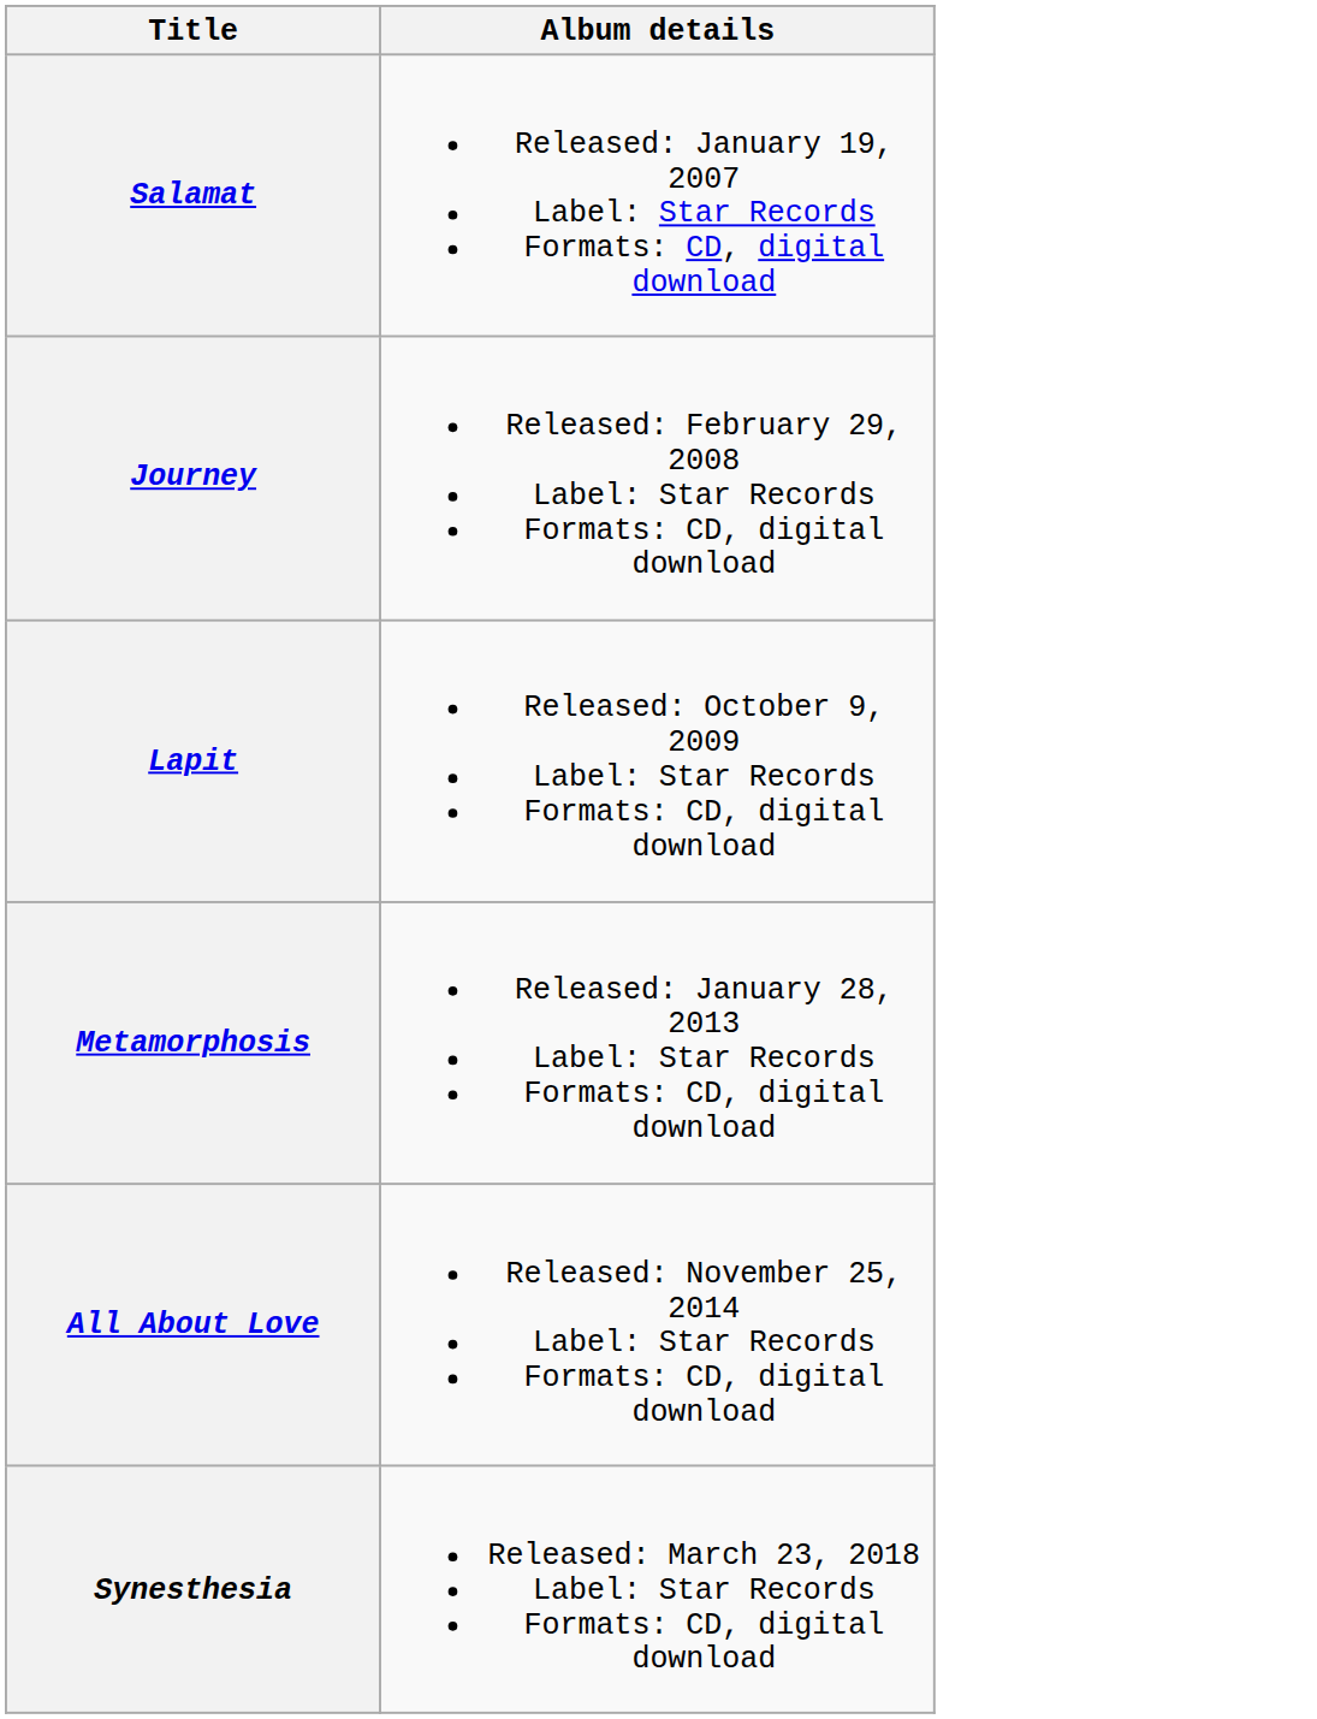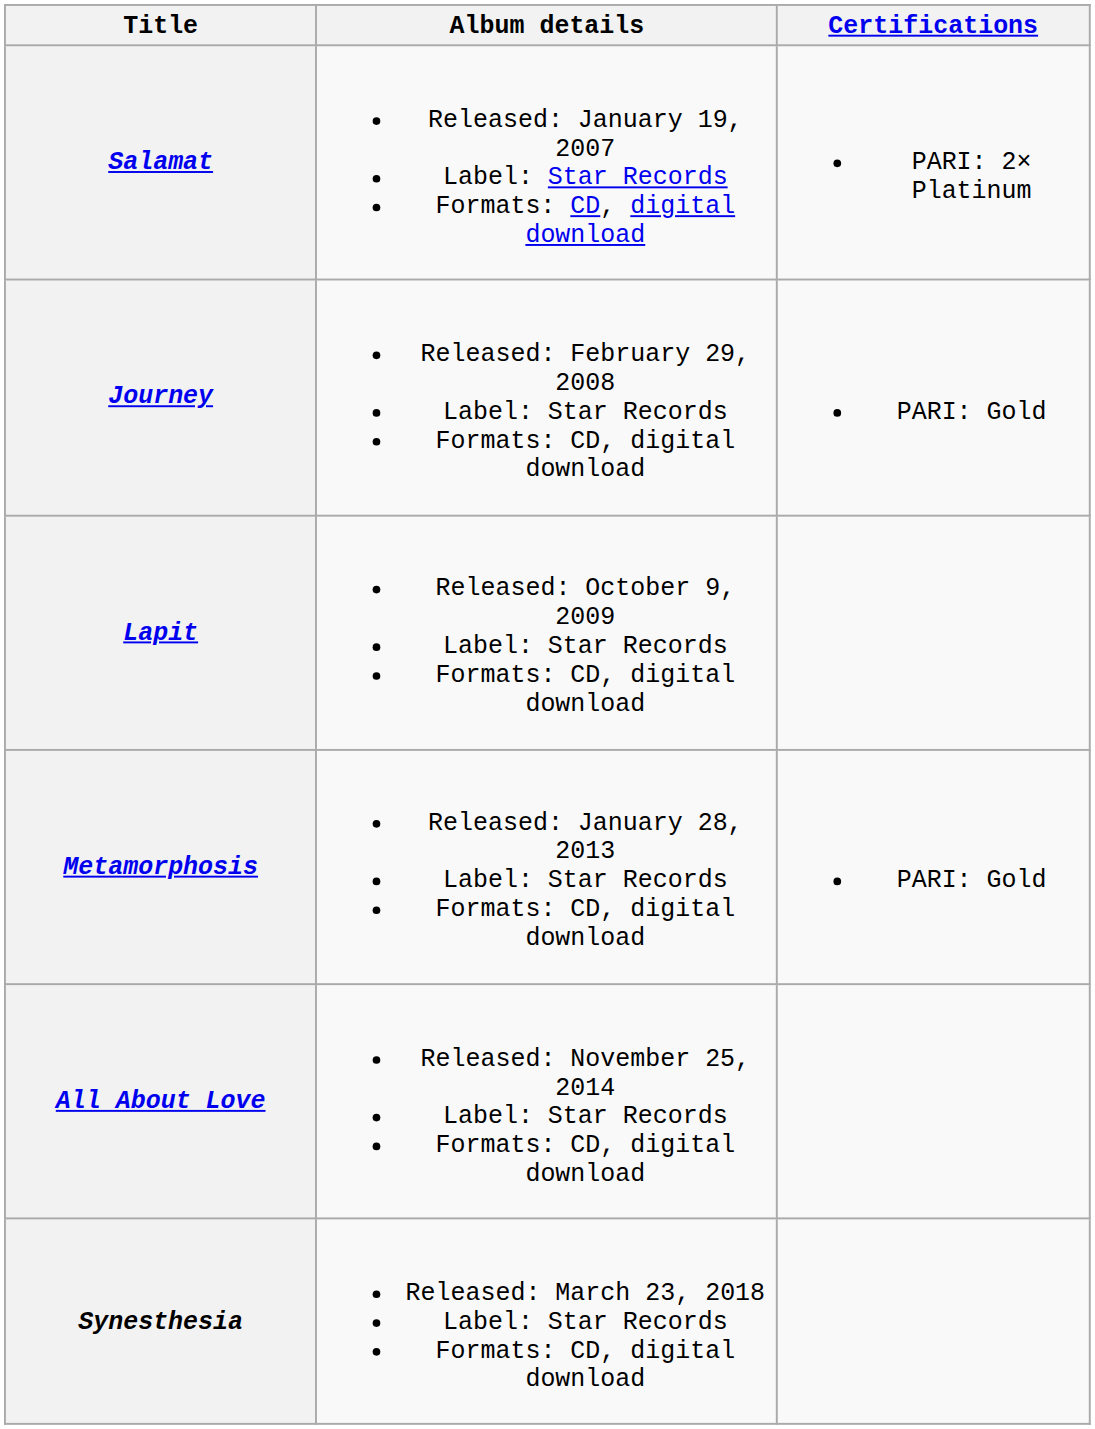 <table class="wikitable plainrowheaders" style="text-align:center;">
 <tr>
 <th style="width:12em;">Title</th>
 <th style="width:18em;">Album details</th>
+<th style="width:12em;"><a href='#'>Certifications</a></th>
 </tr>
 <tr>
 <th scope="row"><em><a href='#'>Salamat</a></em></th>
 <td><br><ul><li>Released: January 19, 2007</li><li>Label: <a href='#'>Star Records</a></li><li>Formats: <a href='#'>CD</a>, <a href='#'>digital download</a></li></ul></td>
+<td><br><ul><li>PARI: 2× Platinum</li></ul></td>
 </tr>
 <tr>
 <th scope="row"><em><a href='#'>Journey</a></em></th>
 <td><br><ul><li>Released: February 29, 2008</li><li>Label: Star Records</li><li>Formats: CD, digital download</li></ul></td>
+<td><br><ul><li>PARI: Gold</li></ul></td>
 </tr>
 <tr>
 <th scope="row"><em><a href='#'>Lapit</a></em></th>
 <td><br><ul><li>Released: October 9, 2009</li><li>Label: Star Records</li><li>Formats: CD, digital download</li></ul></td>
+<td></td>
 </tr>
 <tr>
 <th scope="row"><em><a href='#'>Metamorphosis</a></em></th>
 <td><br><ul><li>Released: January 28, 2013</li><li>Label: Star Records</li><li>Formats: CD, digital download</li></ul></td>
+<td><br><ul><li>PARI: Gold</li></ul></td>
 </tr>
 <tr>
 <th scope="row"><em><a href='#'>All About Love</a></em></th>
 <td><br><ul><li>Released: November 25, 2014</li><li>Label: Star Records</li><li>Formats: CD, digital download</li></ul></td>
+<td></td>
 </tr>
 <tr>
 <th scope="row"><em>Synesthesia</em></th>
 <td><br><ul><li>Released: March 23, 2018</li><li>Label: Star Records</li><li>Formats: CD, digital download</li></ul></td>
+<td></td>
 </tr>
 </table>
